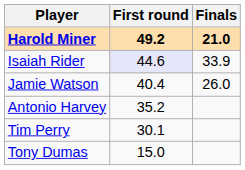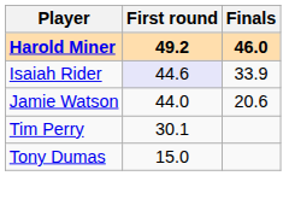 <table class="wikitable">
 <tr>
 <th>Player</th>
 <th>First round</th>
 <th>Finals</th>
 </tr>
 <tr style="background:#ffdead; text-align:center;">
 <td align=left><strong><a href='#'>Harold Miner</a></strong> </td>
 <td><strong>49.2</strong></td>
-<td><strong>21.0</strong></td>
+<td><strong>46.0</strong></td>
 </tr>
 <tr align=center>
 <td align=left><a href='#'>Isaiah Rider</a> </td>
 <td style="background: lavender;">44.6</td>
 <td>33.9</td>
 </tr>
 <tr align=center>
 <td align=left><a href='#'>Jamie Watson</a> </td>
-<td>40.4</td>
-<td>26.0</td>
-</tr>
-<tr align=center>
-<td align=left><a href='#'>Antonio Harvey</a> </td>
-<td>35.2</td>
-<td></td>
+<td>44.0</td>
+<td>20.6</td>
 </tr>
 <tr align=center>
 <td align=left><a href='#'>Tim Perry</a> </td>
 <td>30.1</td>
 <td></td>
 </tr>
 <tr align=center>
 <td align=left><a href='#'>Tony Dumas</a> </td>
 <td>15.0</td>
 <td></td>
 </tr>
 </table>
